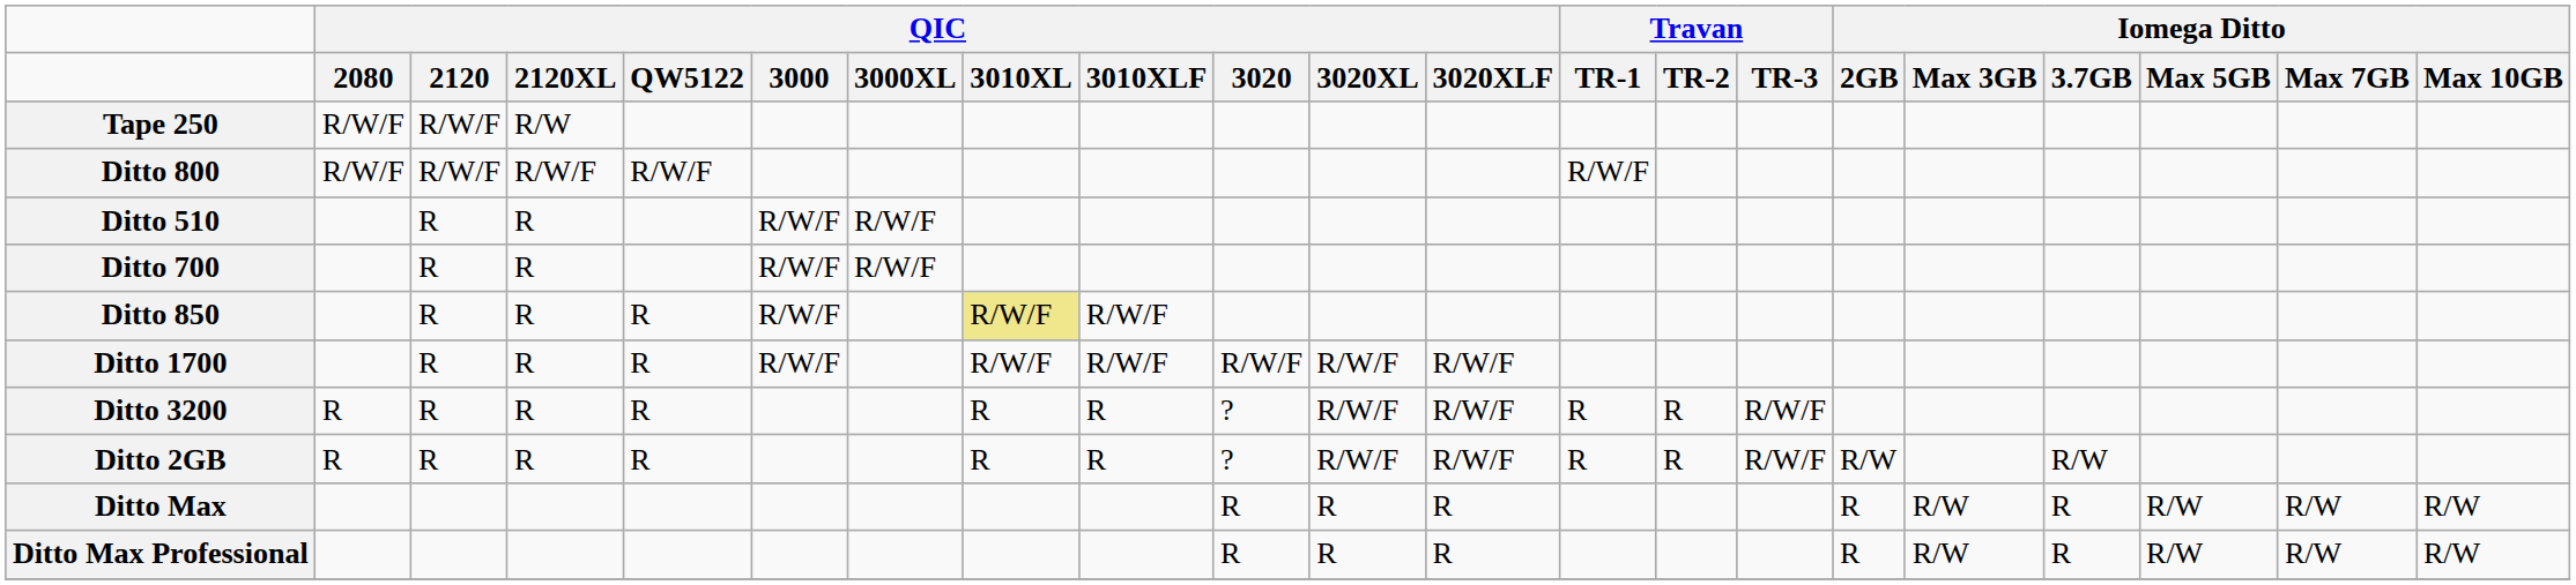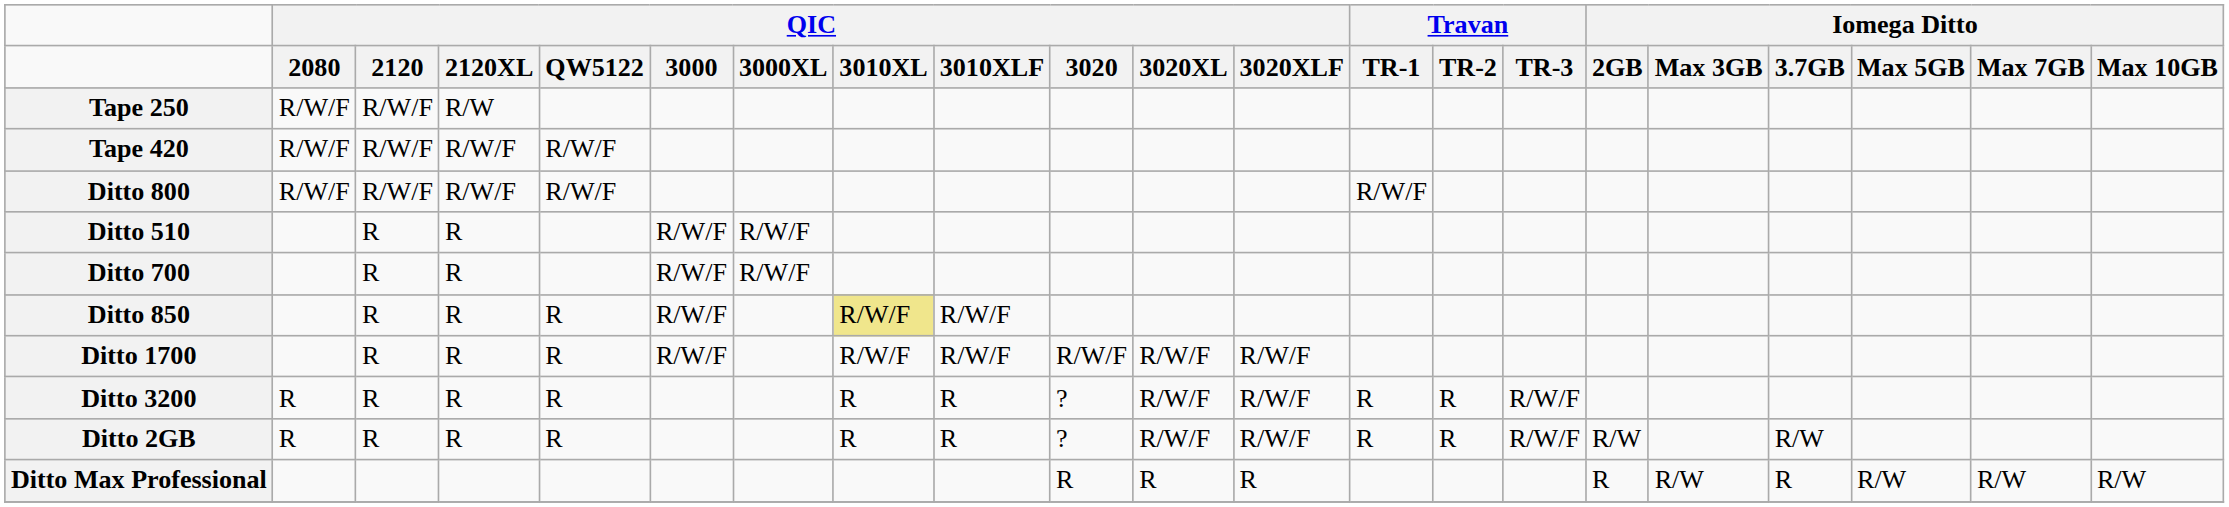 <table class="wikitable" style="float:center; margin-left: 1em;">
 <tr>
 <td></td>
 <th colspan="11"><a href='#'>QIC</a></th>
 <th colspan="3"><a href='#'>Travan</a></th>
 <th colspan="6">Iomega Ditto</th>
 </tr>
 <tr>
 <td></td>
 <th>2080</th>
 <th>2120</th>
 <th>2120XL</th>
 <th>QW5122</th>
 <th>3000</th>
 <th>3000XL</th>
 <th>3010XL</th>
 <th>3010XLF</th>
 <th>3020</th>
 <th>3020XL</th>
 <th>3020XLF</th>
 <th>TR-1</th>
 <th>TR-2</th>
 <th>TR-3</th>
 <th>2GB</th>
 <th>Max 3GB</th>
 <th>3.7GB</th>
 <th>Max 5GB</th>
 <th>Max 7GB</th>
 <th>Max 10GB</th>
 </tr>
 <tr>
 <th>Tape 250</th>
 <td>R/W/F</td>
 <td>R/W/F</td>
 <td>R/W</td>
 <td></td>
+<td></td>
+<td></td>
+<td></td>
+<td></td>
+<td></td>
+<td></td>
+<td></td>
+<td></td>
+<td></td>
+<td></td>
+<td></td>
+<td></td>
+<td></td>
+<td></td>
+<td></td>
+<td></td>
+</tr>
+<tr>
+<th>Tape 420</th>
+<td>R/W/F</td>
+<td>R/W/F</td>
+<td>R/W/F</td>
+<td>R/W/F</td>
 <td></td>
 <td></td>
 <td></td>
 <td></td>
 <td></td>
 <td></td>
 <td></td>
 <td></td>
 <td></td>
 <td></td>
 <td></td>
 <td></td>
 <td></td>
 <td></td>
 <td></td>
 <td></td>
 </tr>
 <tr>
 <th>Ditto 800</th>
 <td>R/W/F</td>
 <td>R/W/F</td>
 <td>R/W/F</td>
 <td>R/W/F</td>
 <td></td>
 <td></td>
 <td></td>
 <td></td>
 <td></td>
 <td></td>
 <td></td>
 <td>R/W/F</td>
 <td></td>
 <td></td>
 <td></td>
 <td></td>
 <td></td>
 <td></td>
 <td></td>
 <td></td>
 </tr>
 <tr>
 <th>Ditto 510</th>
 <td></td>
 <td>R</td>
 <td>R</td>
 <td></td>
 <td>R/W/F</td>
 <td>R/W/F</td>
 <td></td>
 <td></td>
 <td></td>
 <td></td>
 <td></td>
 <td></td>
 <td></td>
 <td></td>
 <td></td>
 <td></td>
 <td></td>
 <td></td>
 <td></td>
 <td></td>
 </tr>
 <tr>
 <th>Ditto 700</th>
 <td></td>
 <td>R</td>
 <td>R</td>
 <td></td>
 <td>R/W/F</td>
 <td>R/W/F</td>
 <td></td>
 <td></td>
 <td></td>
 <td></td>
 <td></td>
 <td></td>
 <td></td>
 <td></td>
 <td></td>
 <td></td>
 <td></td>
 <td></td>
 <td></td>
 <td></td>
 </tr>
 <tr>
 <th>Ditto 850</th>
 <td></td>
 <td>R</td>
 <td>R</td>
 <td>R</td>
 <td>R/W/F</td>
 <td></td>
 <td style="background: khaki;">R/W/F</td>
 <td>R/W/F</td>
 <td></td>
 <td></td>
 <td></td>
 <td></td>
 <td></td>
 <td></td>
 <td></td>
 <td></td>
 <td></td>
 <td></td>
 <td></td>
 <td></td>
 </tr>
 <tr>
 <th>Ditto 1700</th>
 <td></td>
 <td>R</td>
 <td>R</td>
 <td>R</td>
 <td>R/W/F</td>
 <td></td>
 <td>R/W/F</td>
 <td>R/W/F</td>
 <td>R/W/F</td>
 <td>R/W/F</td>
 <td>R/W/F</td>
 <td></td>
 <td></td>
 <td></td>
 <td></td>
 <td></td>
 <td></td>
 <td></td>
 <td></td>
 <td></td>
 </tr>
 <tr>
 <th>Ditto 3200</th>
 <td>R</td>
 <td>R</td>
 <td>R</td>
 <td>R</td>
 <td></td>
 <td></td>
 <td>R</td>
 <td>R</td>
 <td>?</td>
 <td>R/W/F</td>
 <td>R/W/F</td>
 <td>R</td>
 <td>R</td>
 <td>R/W/F</td>
 <td></td>
 <td></td>
 <td></td>
 <td></td>
 <td></td>
 <td></td>
 </tr>
 <tr>
 <th>Ditto 2GB</th>
 <td>R</td>
 <td>R</td>
 <td>R</td>
 <td>R</td>
 <td></td>
 <td></td>
 <td>R</td>
 <td>R</td>
 <td>?</td>
 <td>R/W/F</td>
 <td>R/W/F</td>
 <td>R</td>
 <td>R</td>
 <td>R/W/F</td>
 <td>R/W</td>
 <td></td>
 <td>R/W</td>
 <td></td>
 <td></td>
 <td></td>
 </tr>
 <tr>
-<th>Ditto Max</th>
-<td></td>
-<td></td>
-<td></td>
-<td></td>
-<td></td>
-<td></td>
-<td></td>
-<td></td>
-<td>R</td>
-<td>R</td>
-<td>R</td>
-<td></td>
-<td></td>
-<td></td>
-<td>R</td>
-<td>R/W</td>
-<td>R</td>
-<td>R/W</td>
-<td>R/W</td>
-<td>R/W</td>
-</tr>
-<tr>
 <th>Ditto Max Professional</th>
 <td></td>
 <td></td>
 <td></td>
 <td></td>
 <td></td>
 <td></td>
 <td></td>
 <td></td>
 <td>R</td>
 <td>R</td>
 <td>R</td>
 <td></td>
 <td></td>
 <td></td>
 <td>R</td>
 <td>R/W</td>
 <td>R</td>
 <td>R/W</td>
 <td>R/W</td>
 <td>R/W</td>
 </tr>
 <tr>
 </tr>
 </table>
